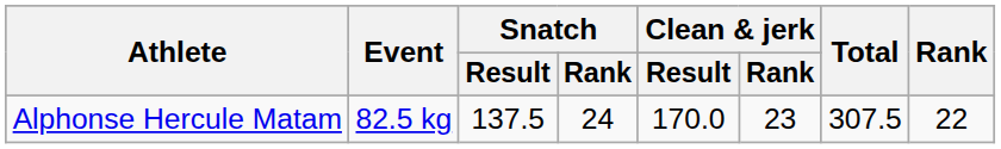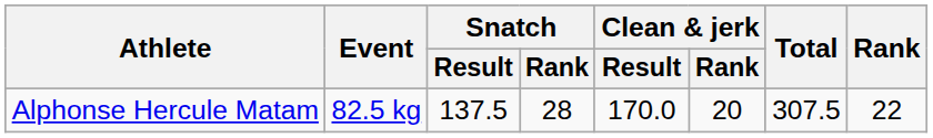 <table class="wikitable" style="font-size:90%">
 <tr>
 <th rowspan="2">Athlete</th>
 <th rowspan="2">Event</th>
 <th colspan="2">Snatch</th>
 <th colspan="2">Clean & jerk</th>
 <th rowspan="2">Total</th>
 <th rowspan="2">Rank</th>
 </tr>
 <tr style="font-size:95%">
 <th>Result</th>
 <th>Rank</th>
 <th>Result</th>
 <th>Rank</th>
 </tr>
 <tr align=center>
 <td align=left><a href='#'>Alphonse Hercule Matam</a></td>
 <td align=left><a href='#'>82.5 kg</a></td>
 <td>137.5</td>
-<td>24</td>
+<td>28</td>
 <td>170.0</td>
-<td>23</td>
+<td>20</td>
 <td>307.5</td>
 <td>22</td>
 </tr>
 </table>
